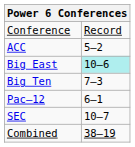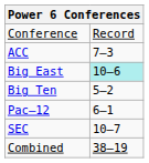 <table class="wikitable">
 <tr>
 <th colspan="2">Power 6 Conferences</th>
 </tr>
 <tr>
 <td><u>Conference</u></td>
 <td><u>Record</u></td>
 </tr>
 <tr>
 <td><a href='#'>ACC</a></td>
-<td>5–2</td>
+<td>7–3</td>
 </tr>
 <tr>
 <td><a href='#'>Big East</a></td>
 <td style="background: paleturquoise;">10–6</td>
 </tr>
 <tr>
 <td><a href='#'>Big Ten</a></td>
-<td>7–3</td>
+<td>5–2</td>
 </tr>
 <tr>
 <td><a href='#'>Pac–12</a></td>
 <td>6–1</td>
 </tr>
 <tr>
 <td><a href='#'>SEC</a></td>
 <td>10–7</td>
 </tr>
 <tr>
 <td><u>Combined</u></td>
 <td><u>38–19</u></td>
 </tr>
 </table>
